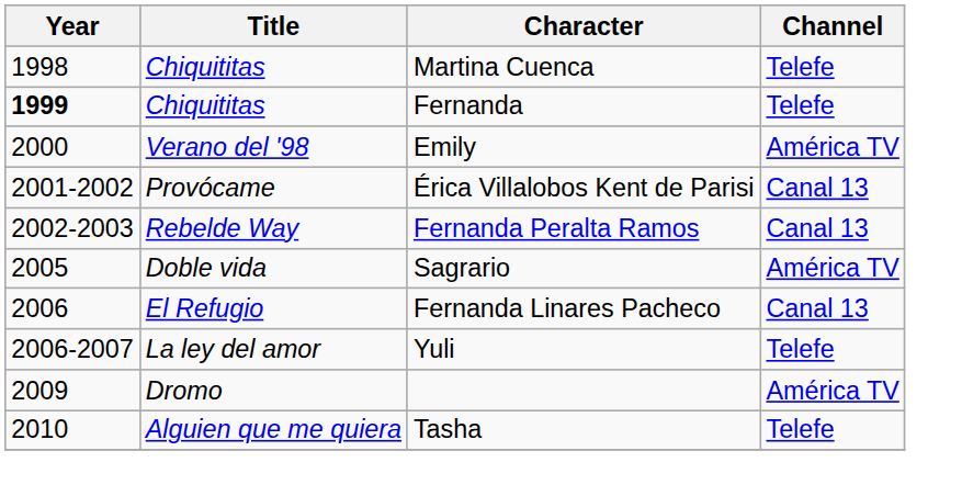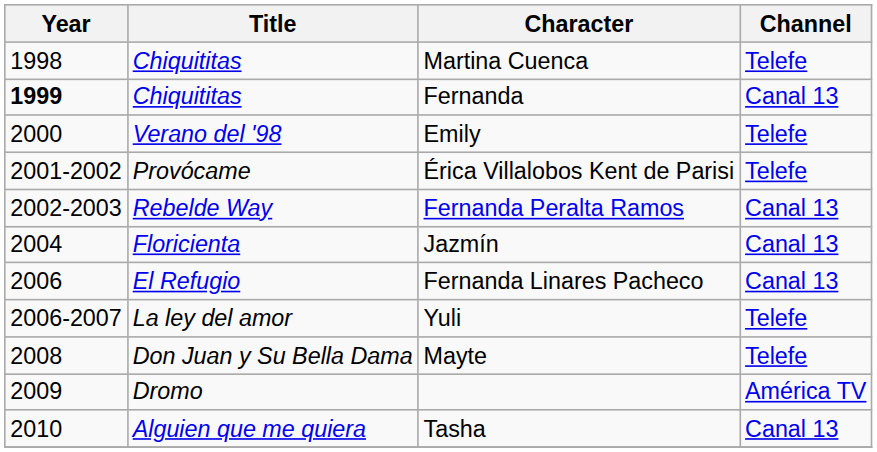 <table class="wikitable" style="font-size: 90%;">
 <tr>
 <th>Year</th>
 <th>Title</th>
 <th>Character</th>
 <th>Channel</th>
 </tr>
 <tr>
 <td>1998</td>
 <td><em><a href='#'>Chiquititas</a></em></td>
 <td>Martina Cuenca</td>
 <td><a href='#'>Telefe</a></td>
 </tr>
 <tr>
 <td><strong>1999</strong></td>
 <td><em><a href='#'>Chiquititas</a></em></td>
 <td>Fernanda</td>
-<td><a href='#'>Telefe</a></td>
+<td><a href='#'>Canal 13</a></td>
 </tr>
 <tr>
 <td>2000</td>
 <td><em><a href='#'>Verano del '98</a></em></td>
 <td>Emily</td>
-<td><a href='#'>América TV</a></td>
+<td><a href='#'>Telefe</a></td>
 </tr>
 <tr>
 <td>2001-2002</td>
 <td><em>Provócame</em></td>
 <td>Érica Villalobos Kent de Parisi</td>
-<td><a href='#'>Canal 13</a></td>
+<td><a href='#'>Telefe</a></td>
 </tr>
 <tr>
 <td>2002-2003</td>
 <td><em><a href='#'>Rebelde Way</a></em></td>
 <td><a href='#'>Fernanda Peralta Ramos</a></td>
 <td><a href='#'>Canal 13</a></td>
 </tr>
 <tr>
-<td>2005</td>
-<td><em>Doble vida</em></td>
-<td>Sagrario</td>
-<td><a href='#'>América TV</a></td>
+<td>2004</td>
+<td><em><a href='#'>Floricienta</a></em></td>
+<td>Jazmín</td>
+<td><a href='#'>Canal 13</a></td>
 </tr>
 <tr>
 <td>2006</td>
 <td><em><a href='#'>El Refugio</a></em></td>
 <td>Fernanda Linares Pacheco</td>
 <td><a href='#'>Canal 13</a></td>
 </tr>
 <tr>
 <td>2006-2007</td>
 <td><em>La ley del amor</em></td>
 <td>Yuli</td>
 <td><a href='#'>Telefe</a></td>
 </tr>
 <tr>
+<td>2008</td>
+<td><em>Don Juan y Su Bella Dama</em></td>
+<td>Mayte</td>
+<td><a href='#'>Telefe</a></td>
+</tr>
+<tr>
 <td>2009</td>
 <td><em>Dromo</em></td>
 <td></td>
 <td><a href='#'>América TV</a></td>
 </tr>
 <tr>
 <td>2010</td>
 <td><em><a href='#'>Alguien que me quiera</a></em></td>
 <td>Tasha</td>
-<td><a href='#'>Telefe</a></td>
+<td><a href='#'>Canal 13</a></td>
 </tr>
 <tr>
 </tr>
 </table>
